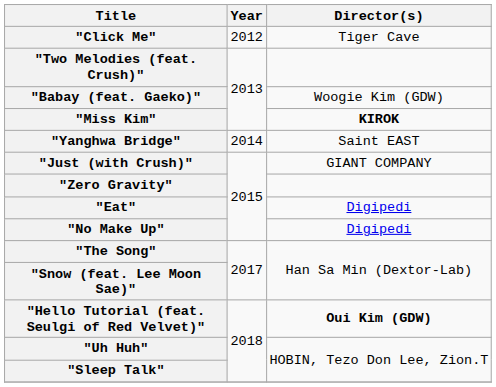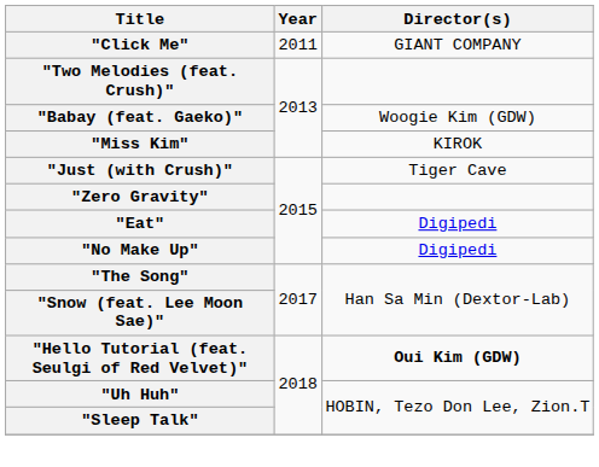 <table class="wikitable plainrowheaders" style="text-align:center;">
 <tr>
 <th scope="col" style="width:16em;">Title</th>
 <th scope="col">Year</th>
 <th scope="col">Director(s)</th>
 </tr>
 <tr>
 <th scope="row">"Click Me"</th>
-<td>2012</td>
-<td>Tiger Cave</td>
+<td>2011</td>
+<td>GIANT COMPANY</td>
 </tr>
 <tr>
 <th scope="row">"Two Melodies (feat. Crush)"</th>
 <td rowspan=3>2013</td>
 <td></td>
 </tr>
 <tr>
 <th scope="row">"Babay (feat. Gaeko)"</th>
 <td>Woogie Kim (GDW)</td>
 </tr>
 <tr>
 <th scope="row">"Miss Kim"</th>
-<td><strong>KIROK</strong></td>
-</tr>
-<tr>
-<th scope="row">"Yanghwa Bridge"</th>
-<td>2014</td>
-<td>Saint EAST</td>
+<td>KIROK</td>
 </tr>
 <tr>
 <th scope="row">"Just (with Crush)"</th>
 <td rowspan="4">2015</td>
-<td>GIANT COMPANY</td>
+<td>Tiger Cave</td>
 </tr>
 <tr>
 <th scope="row">"Zero Gravity"</th>
 <td></td>
 </tr>
 <tr>
 <th scope="row">"Eat"</th>
 <td><a href='#'>Digipedi</a></td>
 </tr>
 <tr>
 <th scope="row">"No Make Up"</th>
 <td><a href='#'>Digipedi</a></td>
 </tr>
 <tr>
 <th scope="row">"The Song"</th>
 <td rowspan="2">2017</td>
 <td rowspan="2">Han Sa Min (Dextor-Lab)</td>
 </tr>
 <tr>
 <th scope="row">"Snow (feat. Lee Moon Sae)"</th>
 </tr>
 <tr>
 <th scope="row">"Hello Tutorial (feat. Seulgi of Red Velvet)"</th>
 <td rowspan="3">2018</td>
 <td><strong>Oui Kim (GDW)</strong></td>
 </tr>
 <tr>
 <th scope="row">"Uh Huh"</th>
 <td rowspan="2">HOBIN, Tezo Don Lee, Zion.T</td>
 </tr>
 <tr>
 <th scope="row">"Sleep Talk"</th>
 </tr>
 <tr>
 </tr>
 </table>
